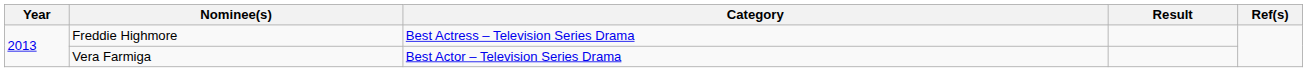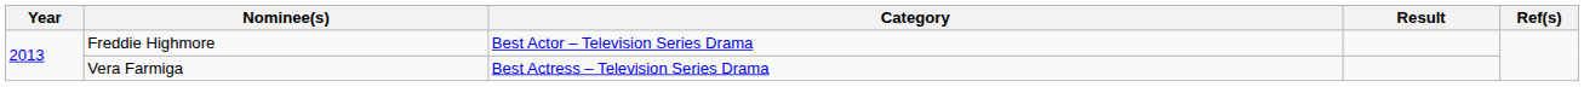 <table class="wikitable" width=100%>
 <tr>
 <th width=5%>Year</th>
 <th>Nominee(s)</th>
 <th>Category</th>
 <th width=10%>Result</th>
 <th width=5%>Ref(s)</th>
 </tr>
 <tr>
 <td rowspan=2><a href='#'>2013</a></td>
 <td>Freddie Highmore</td>
-<td><a href='#'>Best Actress – Television Series Drama</a></td>
+<td><a href='#'>Best Actor – Television Series Drama</a></td>
 <td></td>
 <td rowspan=2></td>
 </tr>
 <tr>
 <td>Vera Farmiga</td>
-<td><a href='#'>Best Actor – Television Series Drama</a></td>
+<td><a href='#'>Best Actress – Television Series Drama</a></td>
 <td></td>
 </tr>
 </table>
